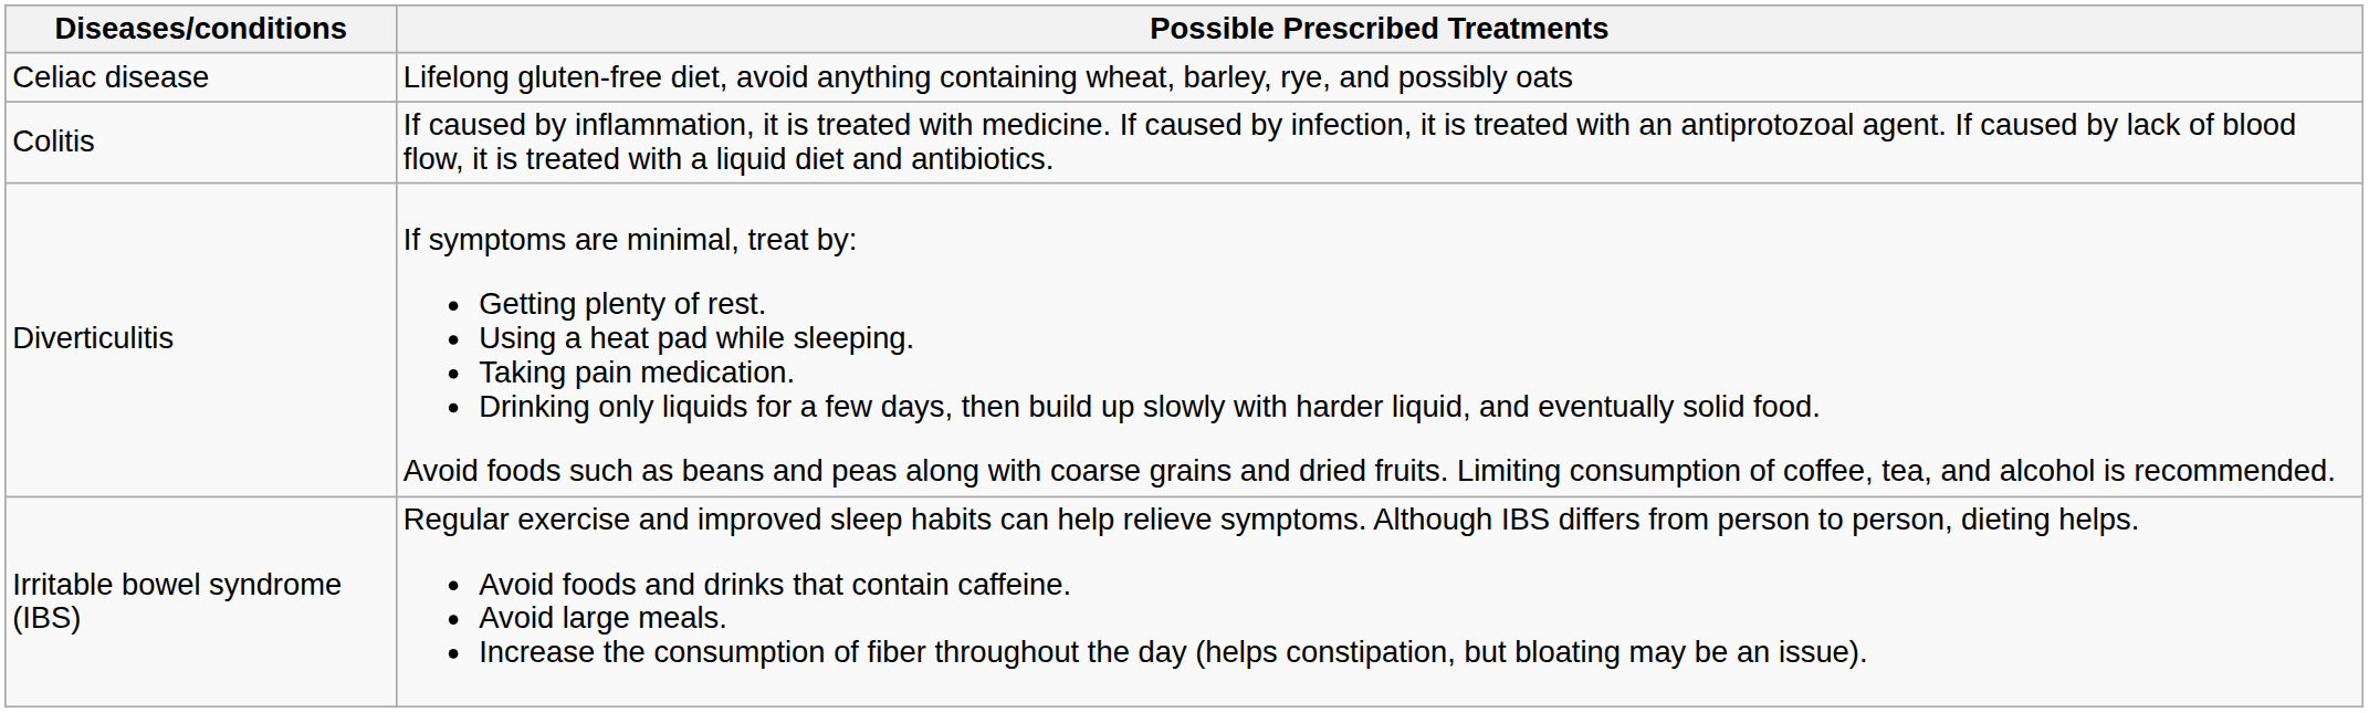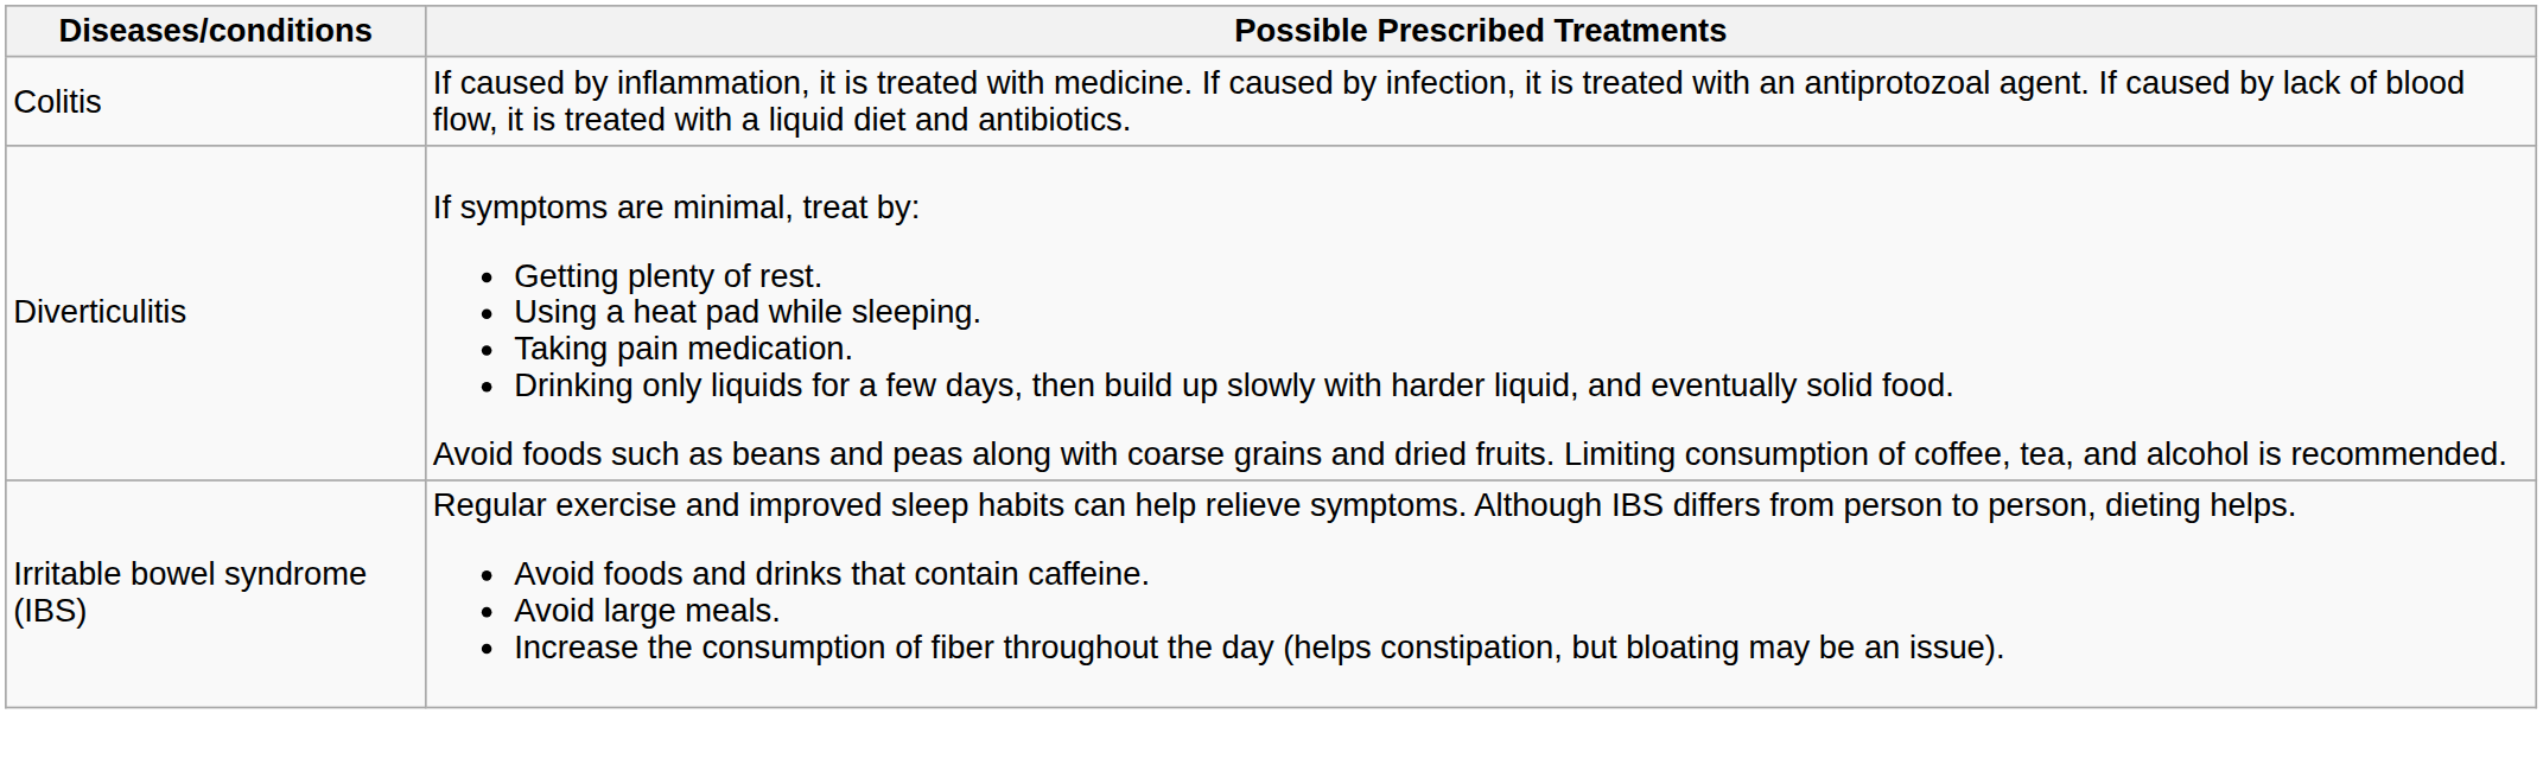 <table class="wikitable">
 <tr>
 <th>Diseases/conditions</th>
 <th>Possible Prescribed Treatments</th>
-</tr>
-<tr>
-<td>Celiac disease</td>
-<td>Lifelong gluten-free diet, avoid anything containing wheat, barley, rye, and possibly oats</td>
 </tr>
 <tr>
 <td>Colitis</td>
 <td>If caused by inflammation, it is treated with medicine. If caused by infection, it is treated with an antiprotozoal agent. If caused by lack of blood flow, it is treated with a liquid diet and antibiotics.</td>
 </tr>
 <tr>
 <td>Diverticulitis</td>
 <td><br>If symptoms are minimal, treat by:<ul><li>Getting plenty of rest.</li><li>Using a heat pad while sleeping.</li><li>Taking pain medication.</li><li>Drinking only liquids for a few days, then build up slowly with harder liquid, and eventually solid food.</li></ul>Avoid foods such as beans and peas along with coarse grains and dried fruits. Limiting consumption of coffee, tea, and alcohol is recommended.</td>
 </tr>
 <tr>
 <td>Irritable bowel syndrome (IBS)</td>
 <td>Regular exercise and improved sleep habits can help relieve symptoms. Although IBS differs from person to person, dieting helps.<br><ul><li>Avoid foods and drinks that contain caffeine.</li><li>Avoid large meals.</li><li>Increase the consumption of fiber throughout the day (helps constipation, but bloating may be an issue).</li></ul></td>
 </tr>
 </table>
